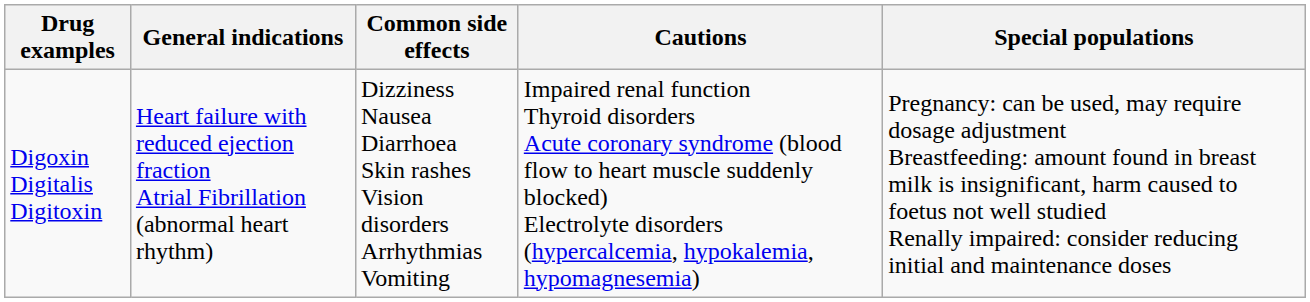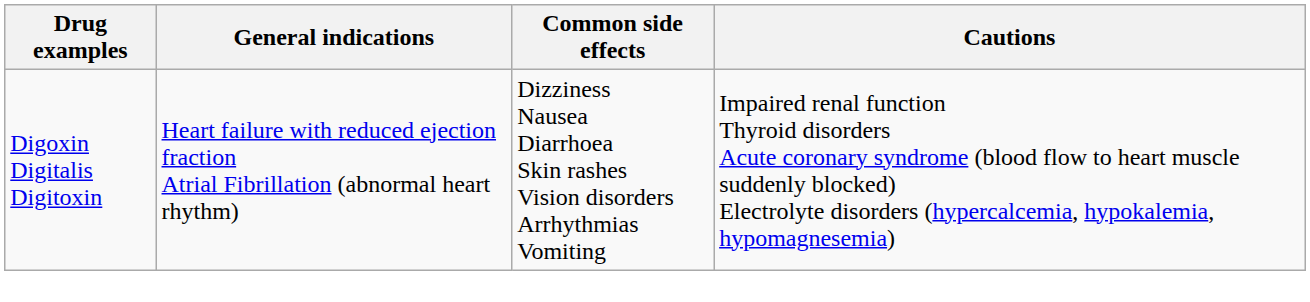 <table class="wikitable">
 <tr>
 <th>Drug examples</th>
 <th>General indications</th>
 <th>Common side effects</th>
 <th>Cautions</th>
-<th>Special populations</th>
 </tr>
 <tr>
 <td><a href='#'>Digoxin</a><br><a href='#'>Digitalis</a><br><a href='#'>Digitoxin</a></td>
 <td><a href='#'>Heart failure with reduced ejection fraction</a><br><a href='#'>Atrial Fibrillation</a> (abnormal heart rhythm)</td>
 <td>Dizziness<br>Nausea<br>Diarrhoea<br>Skin rashes<br>Vision disorders<br>Arrhythmias<br>Vomiting</td>
 <td>Impaired renal function<br>Thyroid disorders<br><a href='#'>Acute coronary syndrome</a> (blood flow to heart muscle suddenly blocked)<br>Electrolyte disorders (<a href='#'>hypercalcemia</a>, <a href='#'>hypokalemia</a>, <a href='#'>hypomagnesemia</a>)</td>
-<td>Pregnancy: can be used, may require dosage adjustment<br>Breastfeeding: amount found in breast milk is insignificant, harm caused to foetus not well studied<br>Renally impaired: consider reducing initial and maintenance doses</td>
 </tr>
 </table>
